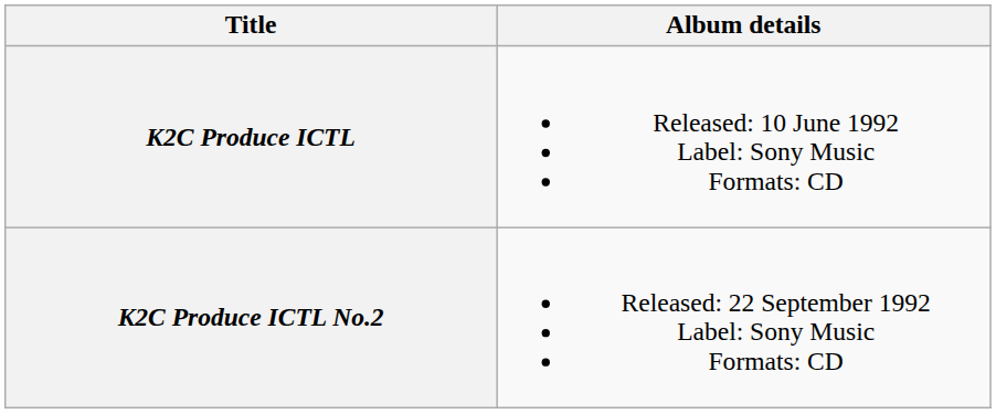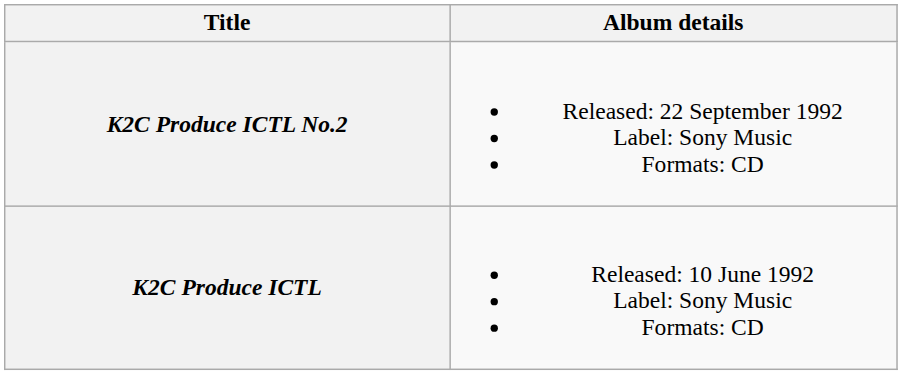 <table class="wikitable plainrowheaders" style="text-align:center;">
 <tr>
 <th scope="col" style="width:19em;">Title</th>
 <th scope="col" style="width:19em;">Album details</th>
 </tr>
 <tr>
+<th scope="row"><em>K2C Produce ICTL No.2</em></th>
+<td><br><ul><li>Released: 22 September 1992</li><li>Label: Sony Music</li><li>Formats: CD</li></ul></td>
+</tr>
+<tr>
 <th scope="row"><em>K2C Produce ICTL</em></th>
 <td><br><ul><li>Released: 10 June 1992</li><li>Label: Sony Music</li><li>Formats: CD</li></ul></td>
 </tr>
-<tr>
-<th scope="row"><em>K2C Produce ICTL No.2</em></th>
-<td><br><ul><li>Released: 22 September 1992</li><li>Label: Sony Music</li><li>Formats: CD</li></ul></td>
-</tr>
 </table>
